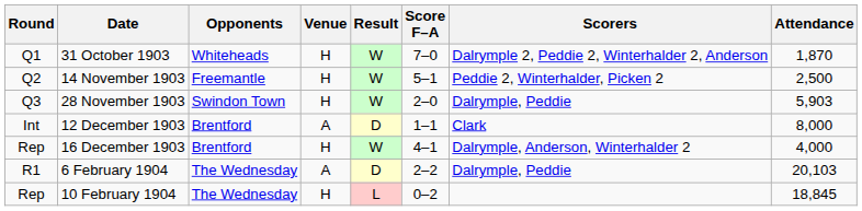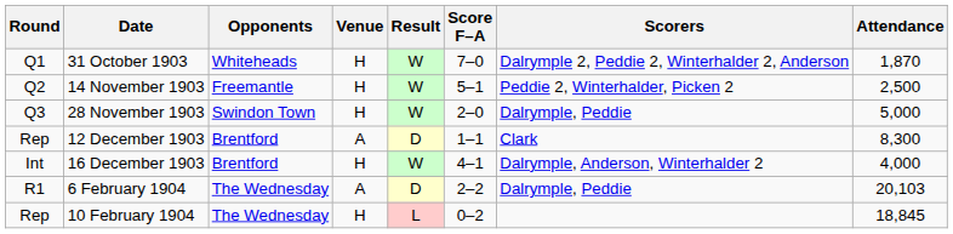 <table class="wikitable" style="text-align:center">
 <tr>
 <th scope="col">Round</th>
 <th scope="col">Date</th>
 <th scope="col">Opponents</th>
 <th scope="col">Venue</th>
 <th scope="col">Result</th>
 <th scope="col">Score<br>F–A</th>
 <th scope="col">Scorers</th>
 <th scope="col">Attendance</th>
 </tr>
 <tr>
 <td>Q1</td>
 <td align="left">31 October 1903</td>
 <td align="left"><a href='#'>Whiteheads</a></td>
 <td>H</td>
 <td style="background-color:#CCFFCC">W</td>
 <td>7–0</td>
 <td align="left"><a href='#'>Dalrymple</a> 2, <a href='#'>Peddie</a> 2, <a href='#'>Winterhalder</a> 2, <a href='#'>Anderson</a></td>
 <td>1,870</td>
 </tr>
 <tr>
 <td>Q2</td>
 <td align="left">14 November 1903</td>
 <td align="left"><a href='#'>Freemantle</a></td>
 <td>H</td>
 <td style="background-color:#CCFFCC">W</td>
 <td>5–1</td>
 <td align="left"><a href='#'>Peddie</a> 2, <a href='#'>Winterhalder</a>, <a href='#'>Picken</a> 2</td>
 <td>2,500</td>
 </tr>
 <tr>
 <td>Q3</td>
 <td align="left">28 November 1903</td>
 <td align="left"><a href='#'>Swindon Town</a></td>
 <td>H</td>
 <td style="background-color:#CCFFCC">W</td>
 <td>2–0</td>
 <td align="left"><a href='#'>Dalrymple</a>, <a href='#'>Peddie</a></td>
-<td>5,903</td>
+<td>5,000</td>
 </tr>
 <tr>
-<td>Int</td>
+<td>Rep</td>
 <td align="left">12 December 1903</td>
 <td align="left"><a href='#'>Brentford</a></td>
 <td>A</td>
 <td style="background-color:#FFFFCC">D</td>
 <td>1–1</td>
 <td align="left"><a href='#'>Clark</a></td>
-<td>8,000</td>
+<td>8,300</td>
 </tr>
 <tr>
-<td>Rep</td>
+<td>Int</td>
 <td align="left">16 December 1903</td>
 <td align="left"><a href='#'>Brentford</a></td>
 <td>H</td>
 <td style="background-color:#CCFFCC">W</td>
 <td>4–1</td>
 <td align="left"><a href='#'>Dalrymple</a>, <a href='#'>Anderson</a>, <a href='#'>Winterhalder</a> 2</td>
 <td>4,000</td>
 </tr>
 <tr>
 <td>R1</td>
 <td align="left">6 February 1904</td>
 <td align="left"><a href='#'>The Wednesday</a></td>
 <td>A</td>
 <td style="background-color:#FFFFCC">D</td>
 <td>2–2</td>
 <td align="left"><a href='#'>Dalrymple</a>, <a href='#'>Peddie</a></td>
 <td>20,103</td>
 </tr>
 <tr>
 <td>Rep</td>
 <td align="left">10 February 1904</td>
 <td align="left"><a href='#'>The Wednesday</a></td>
 <td>H</td>
 <td style="background-color:#FFCCCC">L</td>
 <td>0–2</td>
 <td align="left"></td>
 <td>18,845</td>
 </tr>
 </table>
